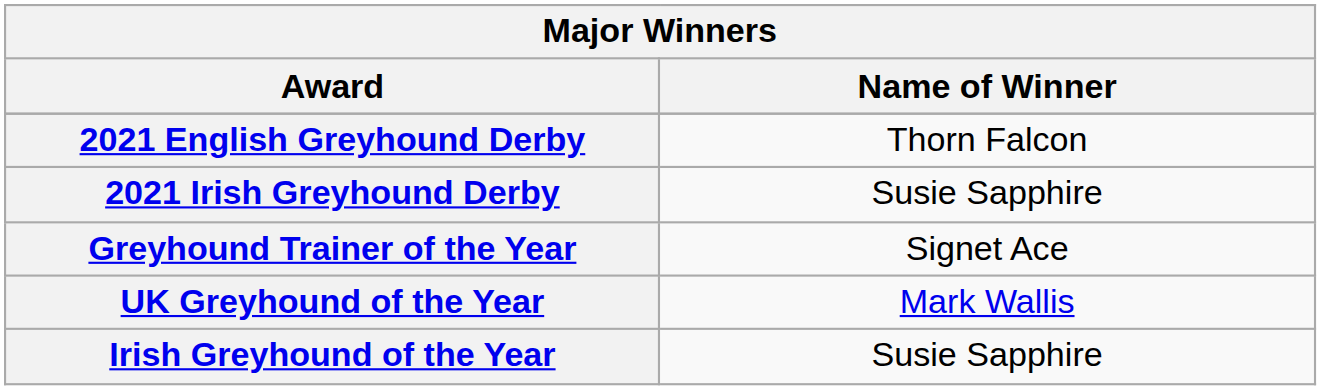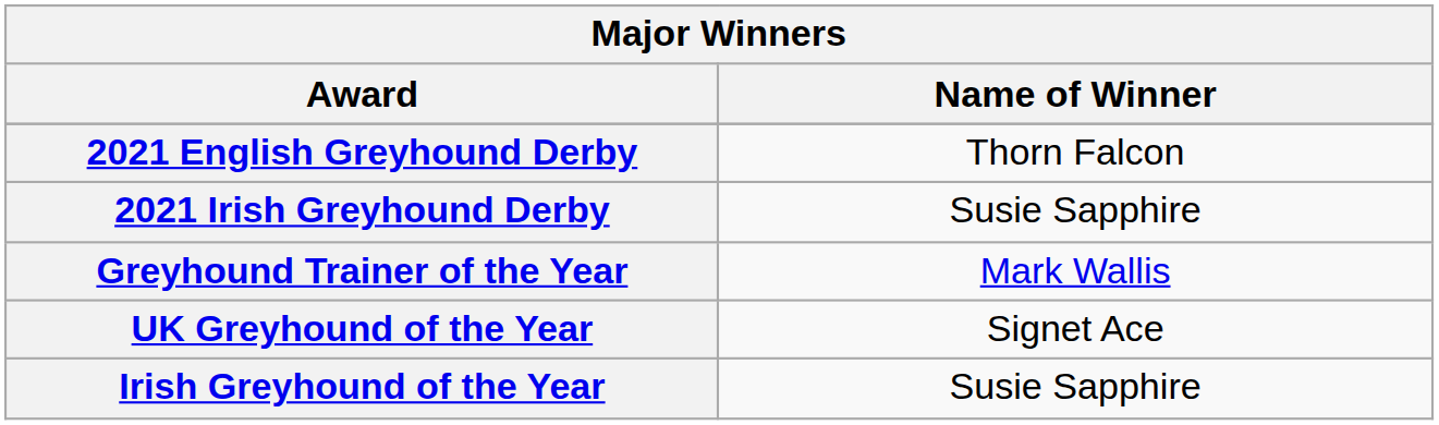 <table class="wikitable">
 <tr>
 <th colspan="2">Major Winners</th>
 </tr>
 <tr>
 <th width=300>Award</th>
 <th width=300>Name of Winner</th>
 </tr>
 <tr>
 </tr>
 <tr style="text-align:center">
 <th><a href='#'>2021 English Greyhound Derby</a></th>
 <td>Thorn Falcon</td>
 </tr>
 <tr style="text-align:center">
 <th><a href='#'>2021 Irish Greyhound Derby</a></th>
 <td>Susie Sapphire</td>
 </tr>
 <tr style="text-align:center">
 <th><a href='#'>Greyhound Trainer of the Year</a></th>
-<td>Signet Ace</td>
+<td><a href='#'>Mark Wallis</a></td>
 </tr>
 <tr style="text-align:center">
 <th><a href='#'>UK Greyhound of the Year</a></th>
-<td><a href='#'>Mark Wallis</a></td>
+<td>Signet Ace</td>
 </tr>
 <tr style="text-align:center">
 <th><a href='#'>Irish Greyhound of the Year</a></th>
 <td>Susie Sapphire</td>
 </tr>
 </table>
